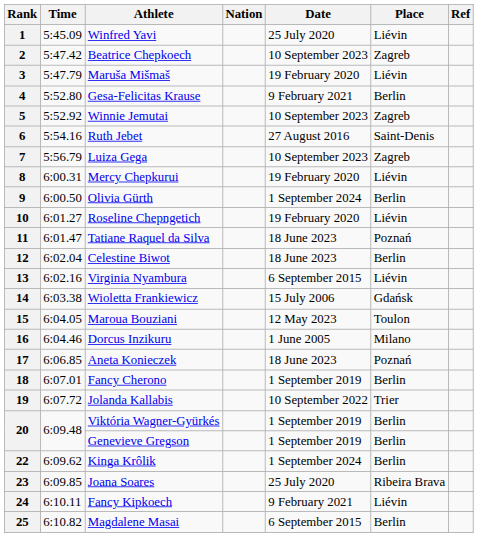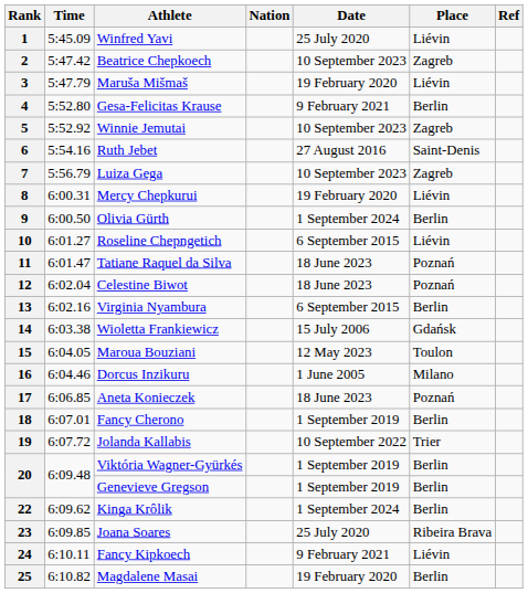 <table class="wikitable">
 <tr>
 <th>Rank</th>
 <th>Time</th>
 <th>Athlete</th>
 <th>Nation</th>
 <th>Date</th>
 <th>Place</th>
 <th>Ref</th>
 </tr>
 <tr>
 <th>1</th>
 <td>5:45.09 </td>
 <td><a href='#'>Winfred Yavi</a></td>
 <td></td>
 <td>25 July 2020</td>
 <td>Liévin</td>
 <td></td>
 </tr>
 <tr>
 <th>2</th>
 <td>5:47.42</td>
 <td><a href='#'>Beatrice Chepkoech</a></td>
 <td></td>
 <td>10 September 2023</td>
 <td>Zagreb</td>
 <td></td>
 </tr>
 <tr>
 <th>3</th>
 <td>5:47.79 </td>
 <td><a href='#'>Maruša Mišmaš</a></td>
 <td></td>
 <td>19 February 2020</td>
 <td>Liévin</td>
 <td></td>
 </tr>
 <tr>
 <th>4</th>
 <td>5:52.80</td>
 <td><a href='#'>Gesa-Felicitas Krause</a></td>
 <td></td>
 <td>9 February 2021</td>
 <td>Berlin</td>
 <td></td>
 </tr>
 <tr>
 <th>5</th>
 <td>5:52.92</td>
 <td><a href='#'>Winnie Jemutai</a></td>
 <td></td>
 <td>10 September 2023</td>
 <td>Zagreb</td>
 <td></td>
 </tr>
 <tr>
 <th>6</th>
 <td>5:54.16</td>
 <td><a href='#'>Ruth Jebet</a></td>
 <td></td>
 <td>27 August 2016</td>
 <td>Saint-Denis</td>
 <td></td>
 </tr>
 <tr>
 <th>7</th>
 <td>5:56.79</td>
 <td><a href='#'>Luiza Gega</a></td>
 <td></td>
 <td>10 September 2023</td>
 <td>Zagreb</td>
 <td></td>
 </tr>
 <tr>
 <th>8</th>
 <td>6:00.31 </td>
 <td><a href='#'>Mercy Chepkurui</a></td>
 <td></td>
 <td>19 February 2020</td>
 <td>Liévin</td>
 <td></td>
 </tr>
 <tr>
 <th>9</th>
 <td>6:00.50</td>
 <td><a href='#'>Olivia Gürth</a></td>
 <td></td>
 <td>1 September 2024</td>
 <td>Berlin</td>
 <td></td>
 </tr>
 <tr>
 <th>10</th>
 <td>6:01.27 </td>
 <td><a href='#'>Roseline Chepngetich</a></td>
 <td></td>
-<td>19 February 2020</td>
+<td>6 September 2015</td>
 <td>Liévin</td>
 <td></td>
 </tr>
 <tr>
 <th>11</th>
 <td>6:01.47</td>
 <td><a href='#'>Tatiane Raquel da Silva</a></td>
 <td></td>
 <td>18 June 2023</td>
 <td>Poznań</td>
 <td></td>
 </tr>
 <tr>
 <th>12</th>
 <td>6:02.04</td>
 <td><a href='#'>Celestine Biwot</a></td>
 <td></td>
 <td>18 June 2023</td>
-<td>Berlin</td>
+<td>Poznań</td>
 <td></td>
 </tr>
 <tr>
 <th>13</th>
 <td>6:02.16</td>
 <td><a href='#'>Virginia Nyambura</a></td>
 <td></td>
 <td>6 September 2015</td>
-<td>Liévin</td>
+<td>Berlin</td>
 <td></td>
 </tr>
 <tr>
 <th>14</th>
 <td>6:03.38</td>
 <td><a href='#'>Wioletta Frankiewicz</a></td>
 <td></td>
 <td>15 July 2006</td>
 <td>Gdańsk</td>
 <td></td>
 </tr>
 <tr>
 <th>15</th>
 <td>6:04.05</td>
 <td><a href='#'>Maroua Bouziani</a></td>
 <td></td>
 <td>12 May 2023</td>
 <td>Toulon</td>
 <td></td>
 </tr>
 <tr>
 <th>16</th>
 <td>6:04.46</td>
 <td><a href='#'>Dorcus Inzikuru</a></td>
 <td></td>
 <td>1 June 2005</td>
 <td>Milano</td>
 <td></td>
 </tr>
 <tr>
 <th>17</th>
 <td>6:06.85</td>
 <td><a href='#'>Aneta Konieczek</a></td>
 <td></td>
 <td>18 June 2023</td>
 <td>Poznań</td>
 <td></td>
 </tr>
 <tr>
 <th>18</th>
 <td>6:07.01</td>
 <td><a href='#'>Fancy Cherono</a></td>
 <td></td>
 <td>1 September 2019</td>
 <td>Berlin</td>
 <td></td>
 </tr>
 <tr>
 <th>19</th>
 <td>6:07.72</td>
 <td><a href='#'>Jolanda Kallabis</a></td>
 <td></td>
 <td>10 September 2022</td>
 <td>Trier</td>
 <td></td>
 </tr>
 <tr>
 <th rowspan=2>20</th>
 <td rowspan=2>6:09.48</td>
 <td><a href='#'>Viktória Wagner-Gyürkés</a></td>
 <td></td>
 <td>1 September 2019</td>
 <td>Berlin</td>
 <td></td>
 </tr>
 <tr>
 <td><a href='#'>Genevieve Gregson</a></td>
 <td></td>
 <td>1 September 2019</td>
 <td>Berlin</td>
 <td></td>
 </tr>
 <tr>
 <th>22</th>
 <td>6:09.62</td>
 <td><a href='#'>Kinga Krôlik</a></td>
 <td></td>
 <td>1 September 2024</td>
 <td>Berlin</td>
 <td></td>
 </tr>
 <tr>
 <th>23</th>
 <td>6:09.85</td>
 <td><a href='#'>Joana Soares</a></td>
 <td></td>
 <td>25 July 2020</td>
 <td>Ribeira Brava</td>
 <td></td>
 </tr>
 <tr>
 <th>24</th>
 <td>6:10.11 </td>
 <td><a href='#'>Fancy Kipkoech</a></td>
 <td></td>
 <td>9 February 2021</td>
 <td>Liévin</td>
 <td></td>
 </tr>
 <tr>
 <th>25</th>
 <td>6:10.82</td>
 <td><a href='#'>Magdalene Masai</a></td>
 <td></td>
-<td>6 September 2015</td>
+<td>19 February 2020</td>
 <td>Berlin</td>
 <td></td>
 </tr>
 </table>
